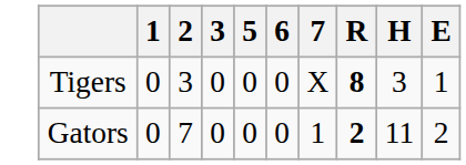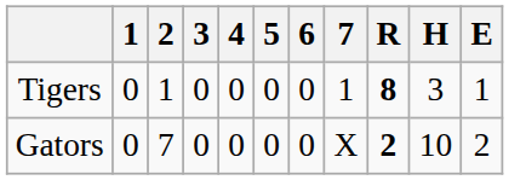 <table align = right border="2" cellpadding="4" cellspacing="0" style="margin: 1em 1em 1em 1em; background: #F9F9F9; border: 1px #aaa solid; border-collapse: collapse;">
 <tr align=center style="background: #F2F2F2;">
 <th></th>
 <th>1</th>
 <th>2</th>
 <th>3</th>
+<th>4</th>
 <th>5</th>
 <th>6</th>
 <th>7</th>
 <th>R</th>
 <th>H</th>
 <th>E</th>
 </tr>
 <tr align=center>
 <td>Tigers</td>
 <td>0</td>
-<td>3</td>
+<td>1</td>
 <td>0</td>
 <td>0</td>
 <td>0</td>
-<td>X</td>
+<td>0</td>
+<td>1</td>
 <td><strong>8</strong></td>
 <td>3</td>
 <td>1</td>
 </tr>
 <tr align=center>
 <td>Gators</td>
 <td>0</td>
 <td>7</td>
 <td>0</td>
 <td>0</td>
 <td>0</td>
-<td>1</td>
+<td>0</td>
+<td>X</td>
 <td><strong>2</strong></td>
-<td>11</td>
+<td>10</td>
 <td>2</td>
 </tr>
 </table>
